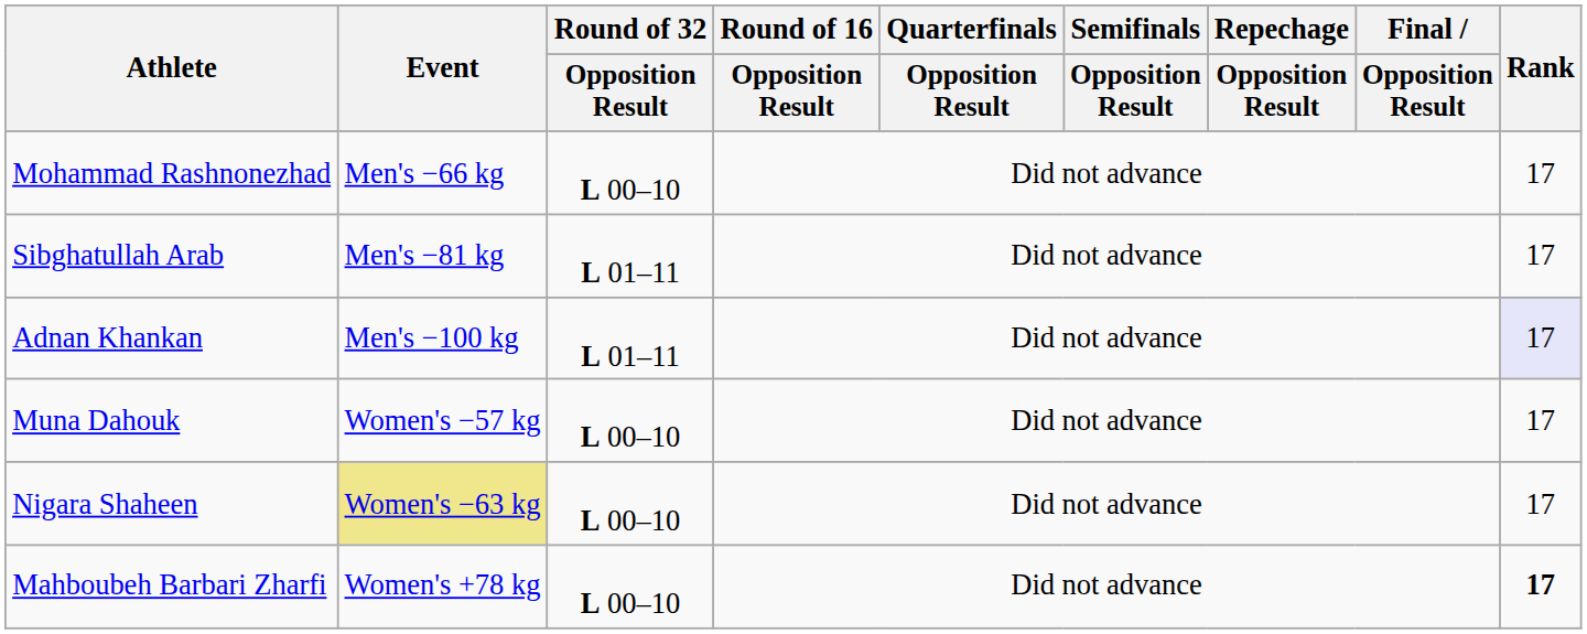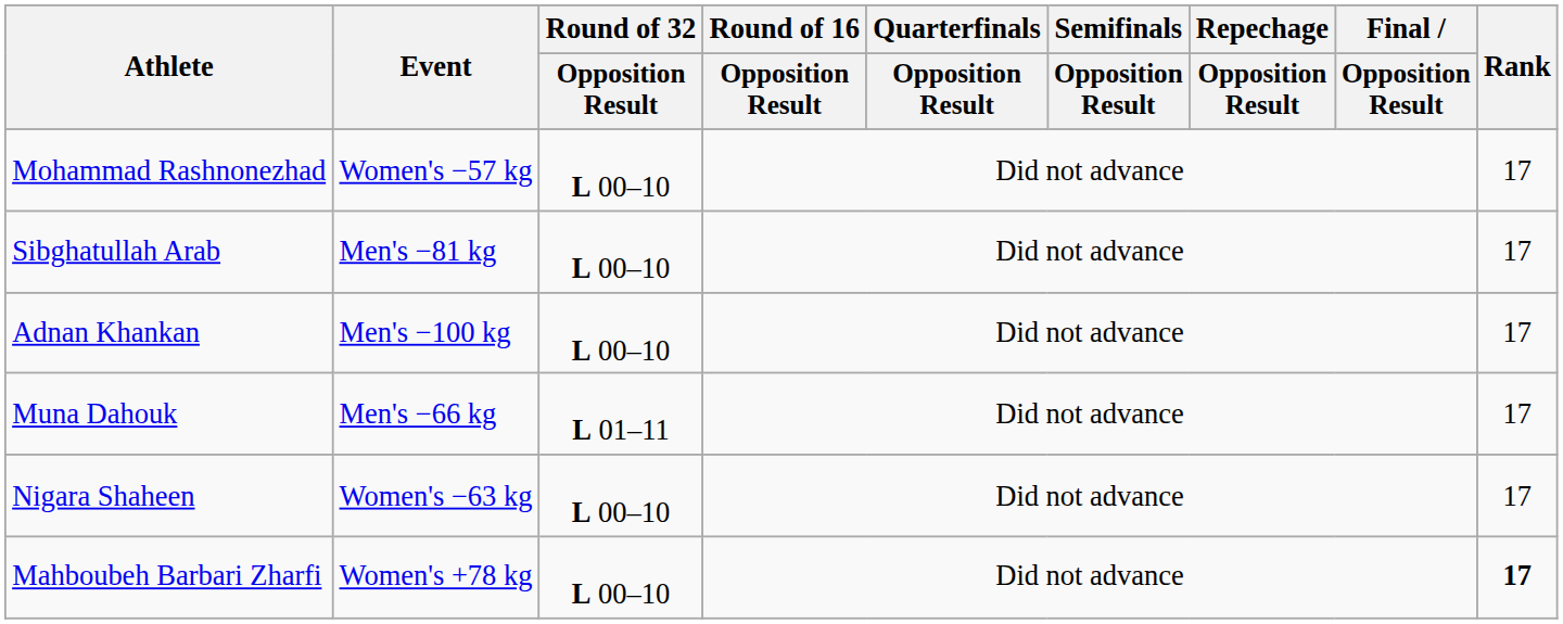 <table class="wikitable" style="font-size:90%; text-align:center">
 <tr>
 <th rowspan=2>Athlete</th>
 <th rowspan=2>Event</th>
 <th>Round of 32</th>
 <th>Round of 16</th>
 <th>Quarterfinals</th>
 <th>Semifinals</th>
 <th>Repechage</th>
 <th>Final / </th>
 <th rowspan=2>Rank</th>
 </tr>
 <tr style="font-size:95%">
 <th>Opposition <br> Result</th>
 <th>Opposition <br> Result</th>
 <th>Opposition <br> Result</th>
 <th>Opposition <br> Result</th>
 <th>Opposition <br> Result</th>
 <th>Opposition <br> Result</th>
 </tr>
 <tr align=center>
 <td align=left><a href='#'>Mohammad Rashnonezhad</a></td>
-<td align=left><a href='#'>Men's −66 kg</a></td>
+<td align=left><a href='#'>Women's −57 kg</a></td>
 <td><br><strong>L</strong> 00–10</td>
 <td colspan=5>Did not advance</td>
 <td>17</td>
 </tr>
 <tr align=center>
 <td align=left><a href='#'>Sibghatullah Arab</a></td>
 <td align=left><a href='#'>Men's −81 kg</a></td>
-<td><br><strong>L</strong> 01–11</td>
+<td><br><strong>L</strong> 00–10</td>
 <td colspan=5>Did not advance</td>
 <td>17</td>
 </tr>
 <tr align=center>
 <td align=left><a href='#'>Adnan Khankan</a></td>
 <td align=left><a href='#'>Men's −100 kg</a></td>
-<td><br><strong>L</strong> 01–11</td>
-<td colspan=5>Did not advance</td>
-<td style="background: lavender;">17</td>
-</tr>
-<tr align=center>
-<td align=left><a href='#'>Muna Dahouk</a></td>
-<td align=left><a href='#'>Women's −57 kg</a></td>
 <td><br><strong>L</strong> 00–10</td>
 <td colspan=5>Did not advance</td>
 <td>17</td>
 </tr>
 <tr align=center>
+<td align=left><a href='#'>Muna Dahouk</a></td>
+<td align=left><a href='#'>Men's −66 kg</a></td>
+<td><br><strong>L</strong> 01–11</td>
+<td colspan=5>Did not advance</td>
+<td>17</td>
+</tr>
+<tr align=center>
 <td align=left><a href='#'>Nigara Shaheen</a></td>
-<td align=left style="background: khaki;"><a href='#'>Women's −63 kg</a></td>
+<td align=left><a href='#'>Women's −63 kg</a></td>
 <td><br><strong>L</strong> 00–10</td>
 <td colspan=5>Did not advance</td>
 <td>17</td>
 </tr>
 <tr align=center>
 <td align=left><a href='#'>Mahboubeh Barbari Zharfi</a></td>
 <td align=left><a href='#'>Women's +78 kg</a></td>
 <td><br><strong>L</strong> 00–10</td>
 <td colspan=5>Did not advance</td>
 <td><strong>17</strong></td>
 </tr>
 </table>
